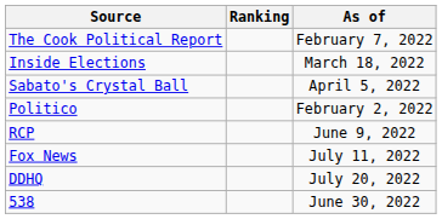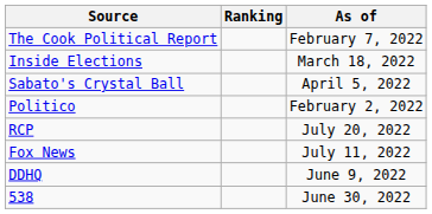 <table class="wikitable" style="text-align:center">
 <tr>
 <th>Source</th>
 <th>Ranking</th>
 <th>As of</th>
 </tr>
 <tr>
 <td align=left><a href='#'>The Cook Political Report</a></td>
 <td></td>
 <td>February 7, 2022</td>
 </tr>
 <tr>
 <td align=left><a href='#'>Inside Elections</a></td>
 <td></td>
 <td>March 18, 2022</td>
 </tr>
 <tr>
 <td align=left><a href='#'>Sabato's Crystal Ball</a></td>
 <td></td>
 <td>April 5, 2022</td>
 </tr>
 <tr>
 <td align="left"><a href='#'>Politico</a></td>
 <td></td>
 <td>February 2, 2022</td>
 </tr>
 <tr>
 <td align="left"><a href='#'>RCP</a></td>
 <td></td>
-<td>June 9, 2022</td>
+<td>July 20, 2022</td>
 </tr>
 <tr>
 <td align=left><a href='#'>Fox News</a></td>
 <td></td>
 <td>July 11, 2022</td>
 </tr>
 <tr>
 <td align="left"><a href='#'>DDHQ</a></td>
 <td></td>
-<td>July 20, 2022</td>
+<td>June 9, 2022</td>
 </tr>
 <tr>
 <td align="left"><a href='#'>538</a></td>
 <td></td>
 <td>June 30, 2022</td>
 </tr>
 </table>
